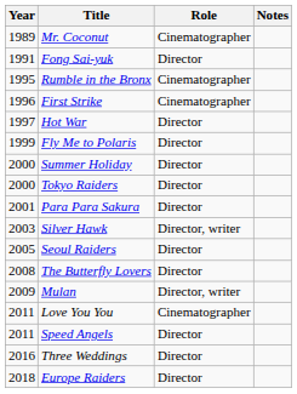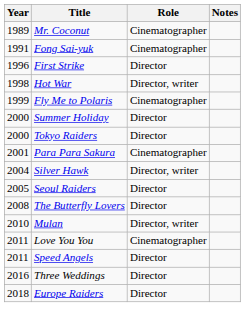 <table class="wikitable">
 <tr>
 <th>Year</th>
 <th>Title</th>
 <th>Role</th>
 <th>Notes</th>
 </tr>
 <tr>
 <td>1989</td>
 <td><em><a href='#'>Mr. Coconut</a></em></td>
 <td>Cinematographer</td>
 <td></td>
 </tr>
 <tr>
 <td>1991</td>
 <td><em><a href='#'>Fong Sai-yuk</a></em></td>
-<td>Director</td>
-<td></td>
-</tr>
-<tr>
-<td>1995</td>
-<td><em><a href='#'>Rumble in the Bronx</a></em></td>
 <td>Cinematographer</td>
 <td></td>
 </tr>
 <tr>
 <td>1996</td>
 <td><em><a href='#'>First Strike</a></em></td>
-<td>Cinematographer</td>
+<td>Director</td>
 <td></td>
 </tr>
 <tr>
-<td>1997</td>
+<td>1998</td>
 <td><em><a href='#'>Hot War</a></em></td>
-<td>Director</td>
+<td>Director, writer</td>
 <td></td>
 </tr>
 <tr>
 <td>1999</td>
 <td><em><a href='#'>Fly Me to Polaris</a></em></td>
-<td>Director</td>
+<td>Cinematographer</td>
 <td></td>
 </tr>
 <tr>
 <td>2000</td>
 <td><em><a href='#'>Summer Holiday</a></em></td>
 <td>Director</td>
 <td></td>
 </tr>
 <tr>
 <td>2000</td>
 <td><em><a href='#'>Tokyo Raiders</a></em></td>
 <td>Director</td>
 <td></td>
 </tr>
 <tr>
 <td>2001</td>
 <td><em><a href='#'>Para Para Sakura</a></em></td>
-<td>Director</td>
+<td>Cinematographer</td>
 <td></td>
 </tr>
 <tr>
-<td>2003</td>
+<td>2004</td>
 <td><em><a href='#'>Silver Hawk</a></em></td>
 <td>Director, writer</td>
 <td></td>
 </tr>
 <tr>
 <td>2005</td>
 <td><em><a href='#'>Seoul Raiders</a></em></td>
 <td>Director</td>
 <td></td>
 </tr>
 <tr>
 <td>2008</td>
 <td><em><a href='#'>The Butterfly Lovers</a></em></td>
 <td>Director</td>
 <td></td>
 </tr>
 <tr>
-<td>2009</td>
+<td>2010</td>
 <td><em><a href='#'>Mulan</a></em></td>
 <td>Director, writer</td>
 <td></td>
 </tr>
 <tr>
 <td>2011</td>
 <td><em>Love You You</em></td>
 <td>Cinematographer</td>
 <td></td>
 </tr>
 <tr>
 <td>2011</td>
 <td><em><a href='#'>Speed Angels</a></em></td>
 <td>Director</td>
 <td></td>
 </tr>
 <tr>
 <td>2016</td>
 <td><em>Three Weddings</em></td>
 <td>Director</td>
 <td></td>
 </tr>
 <tr>
 <td>2018</td>
 <td><em><a href='#'>Europe Raiders</a></em></td>
 <td>Director</td>
 <td></td>
 </tr>
 </table>
